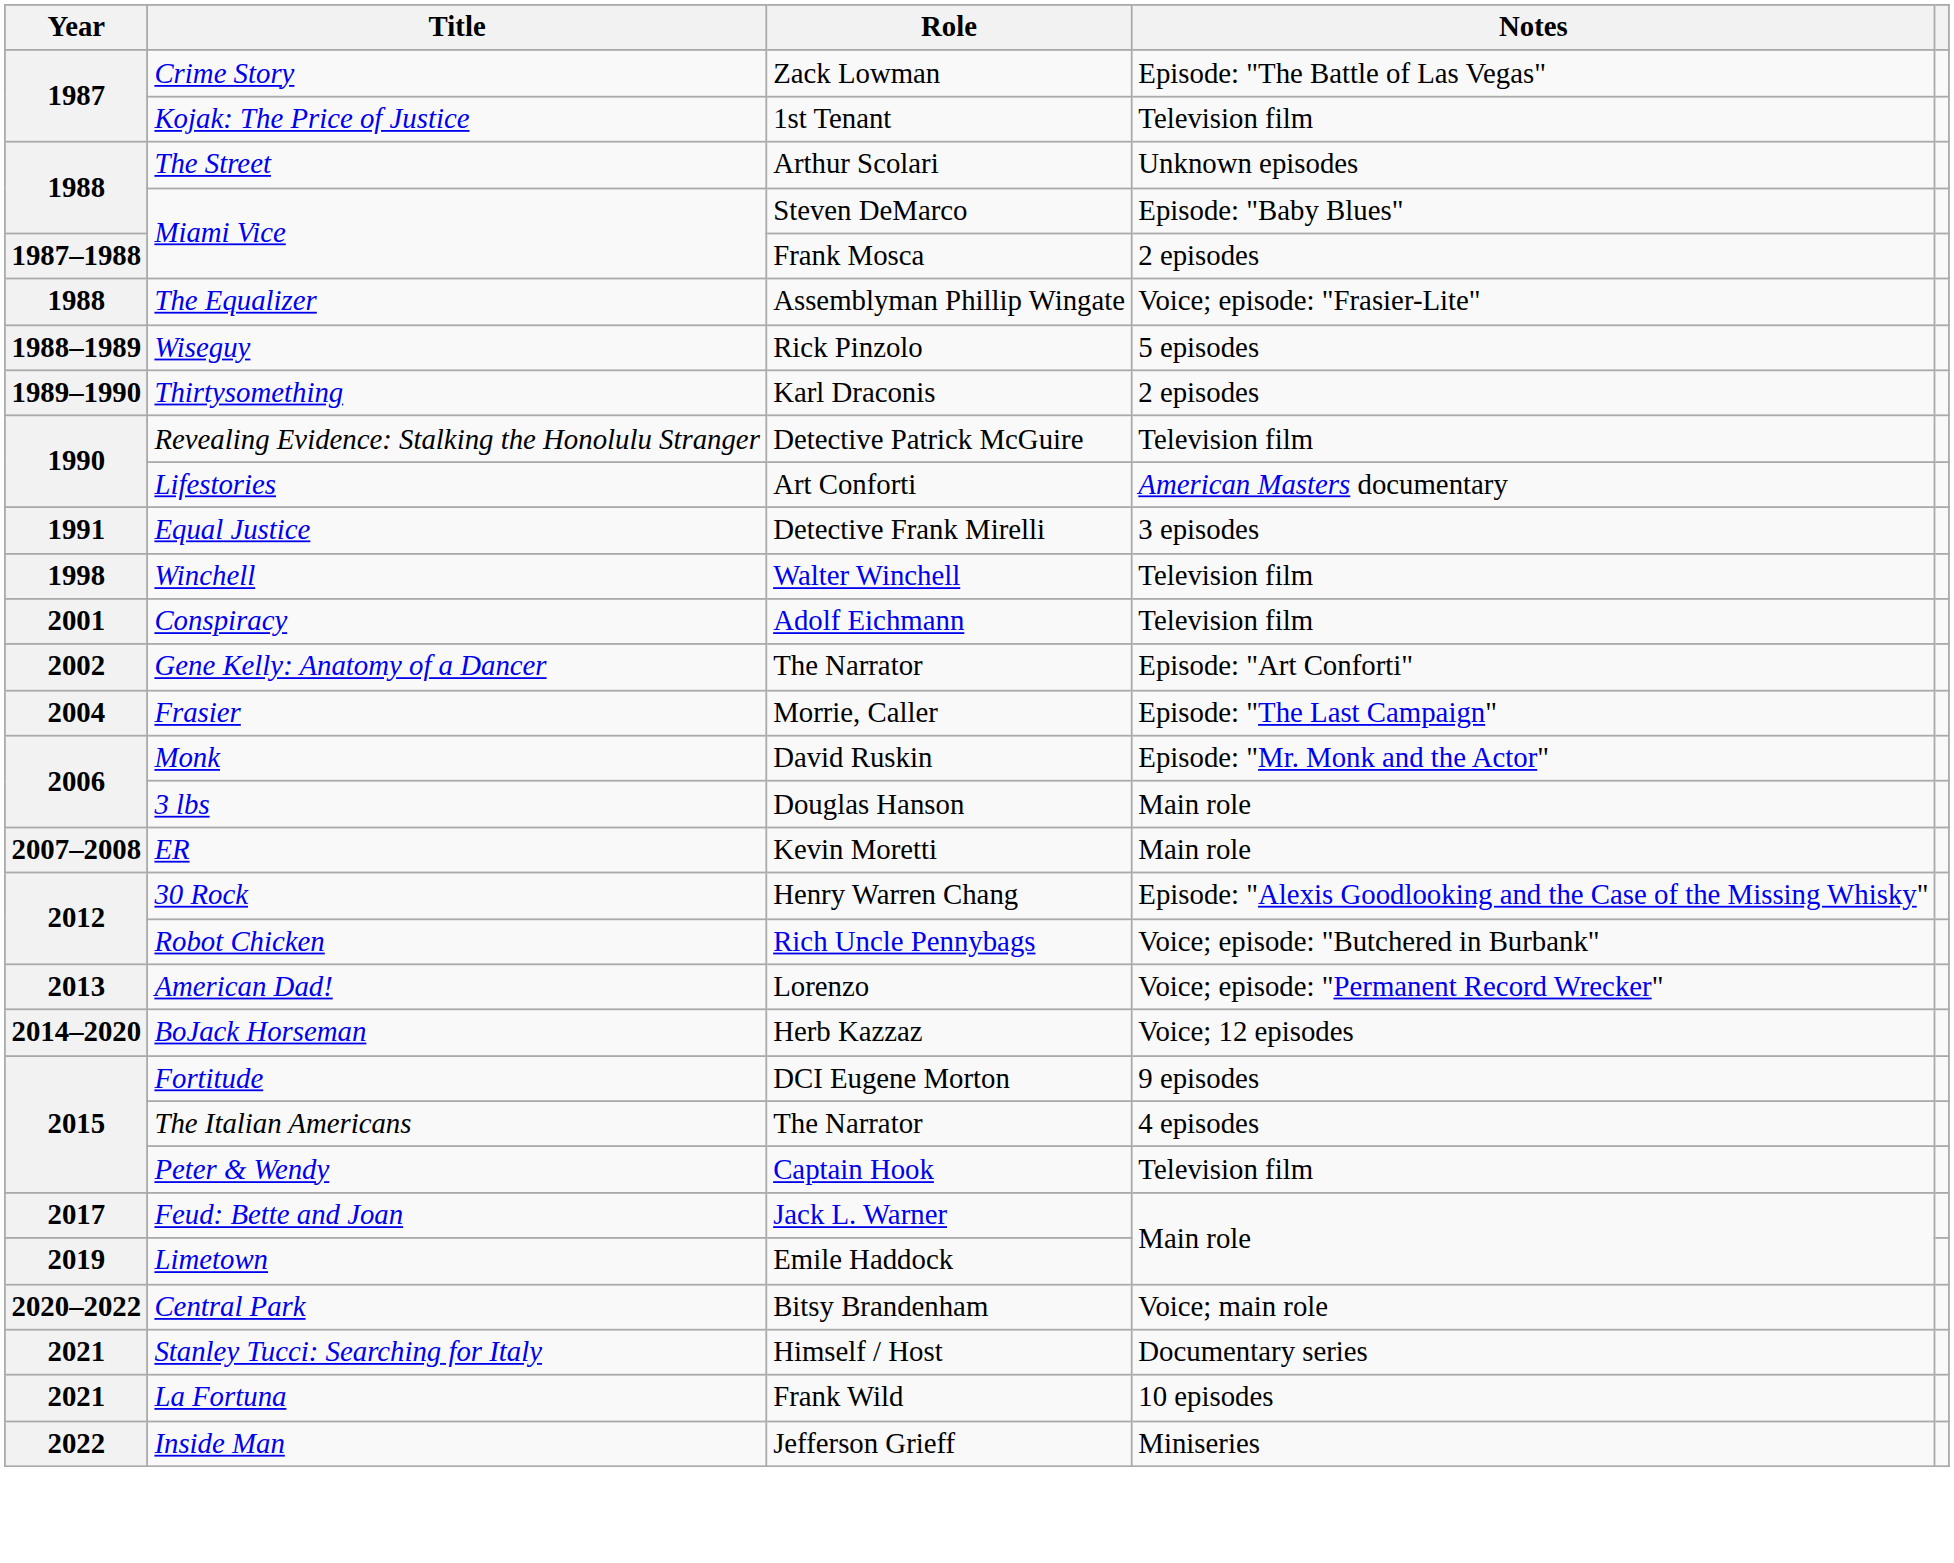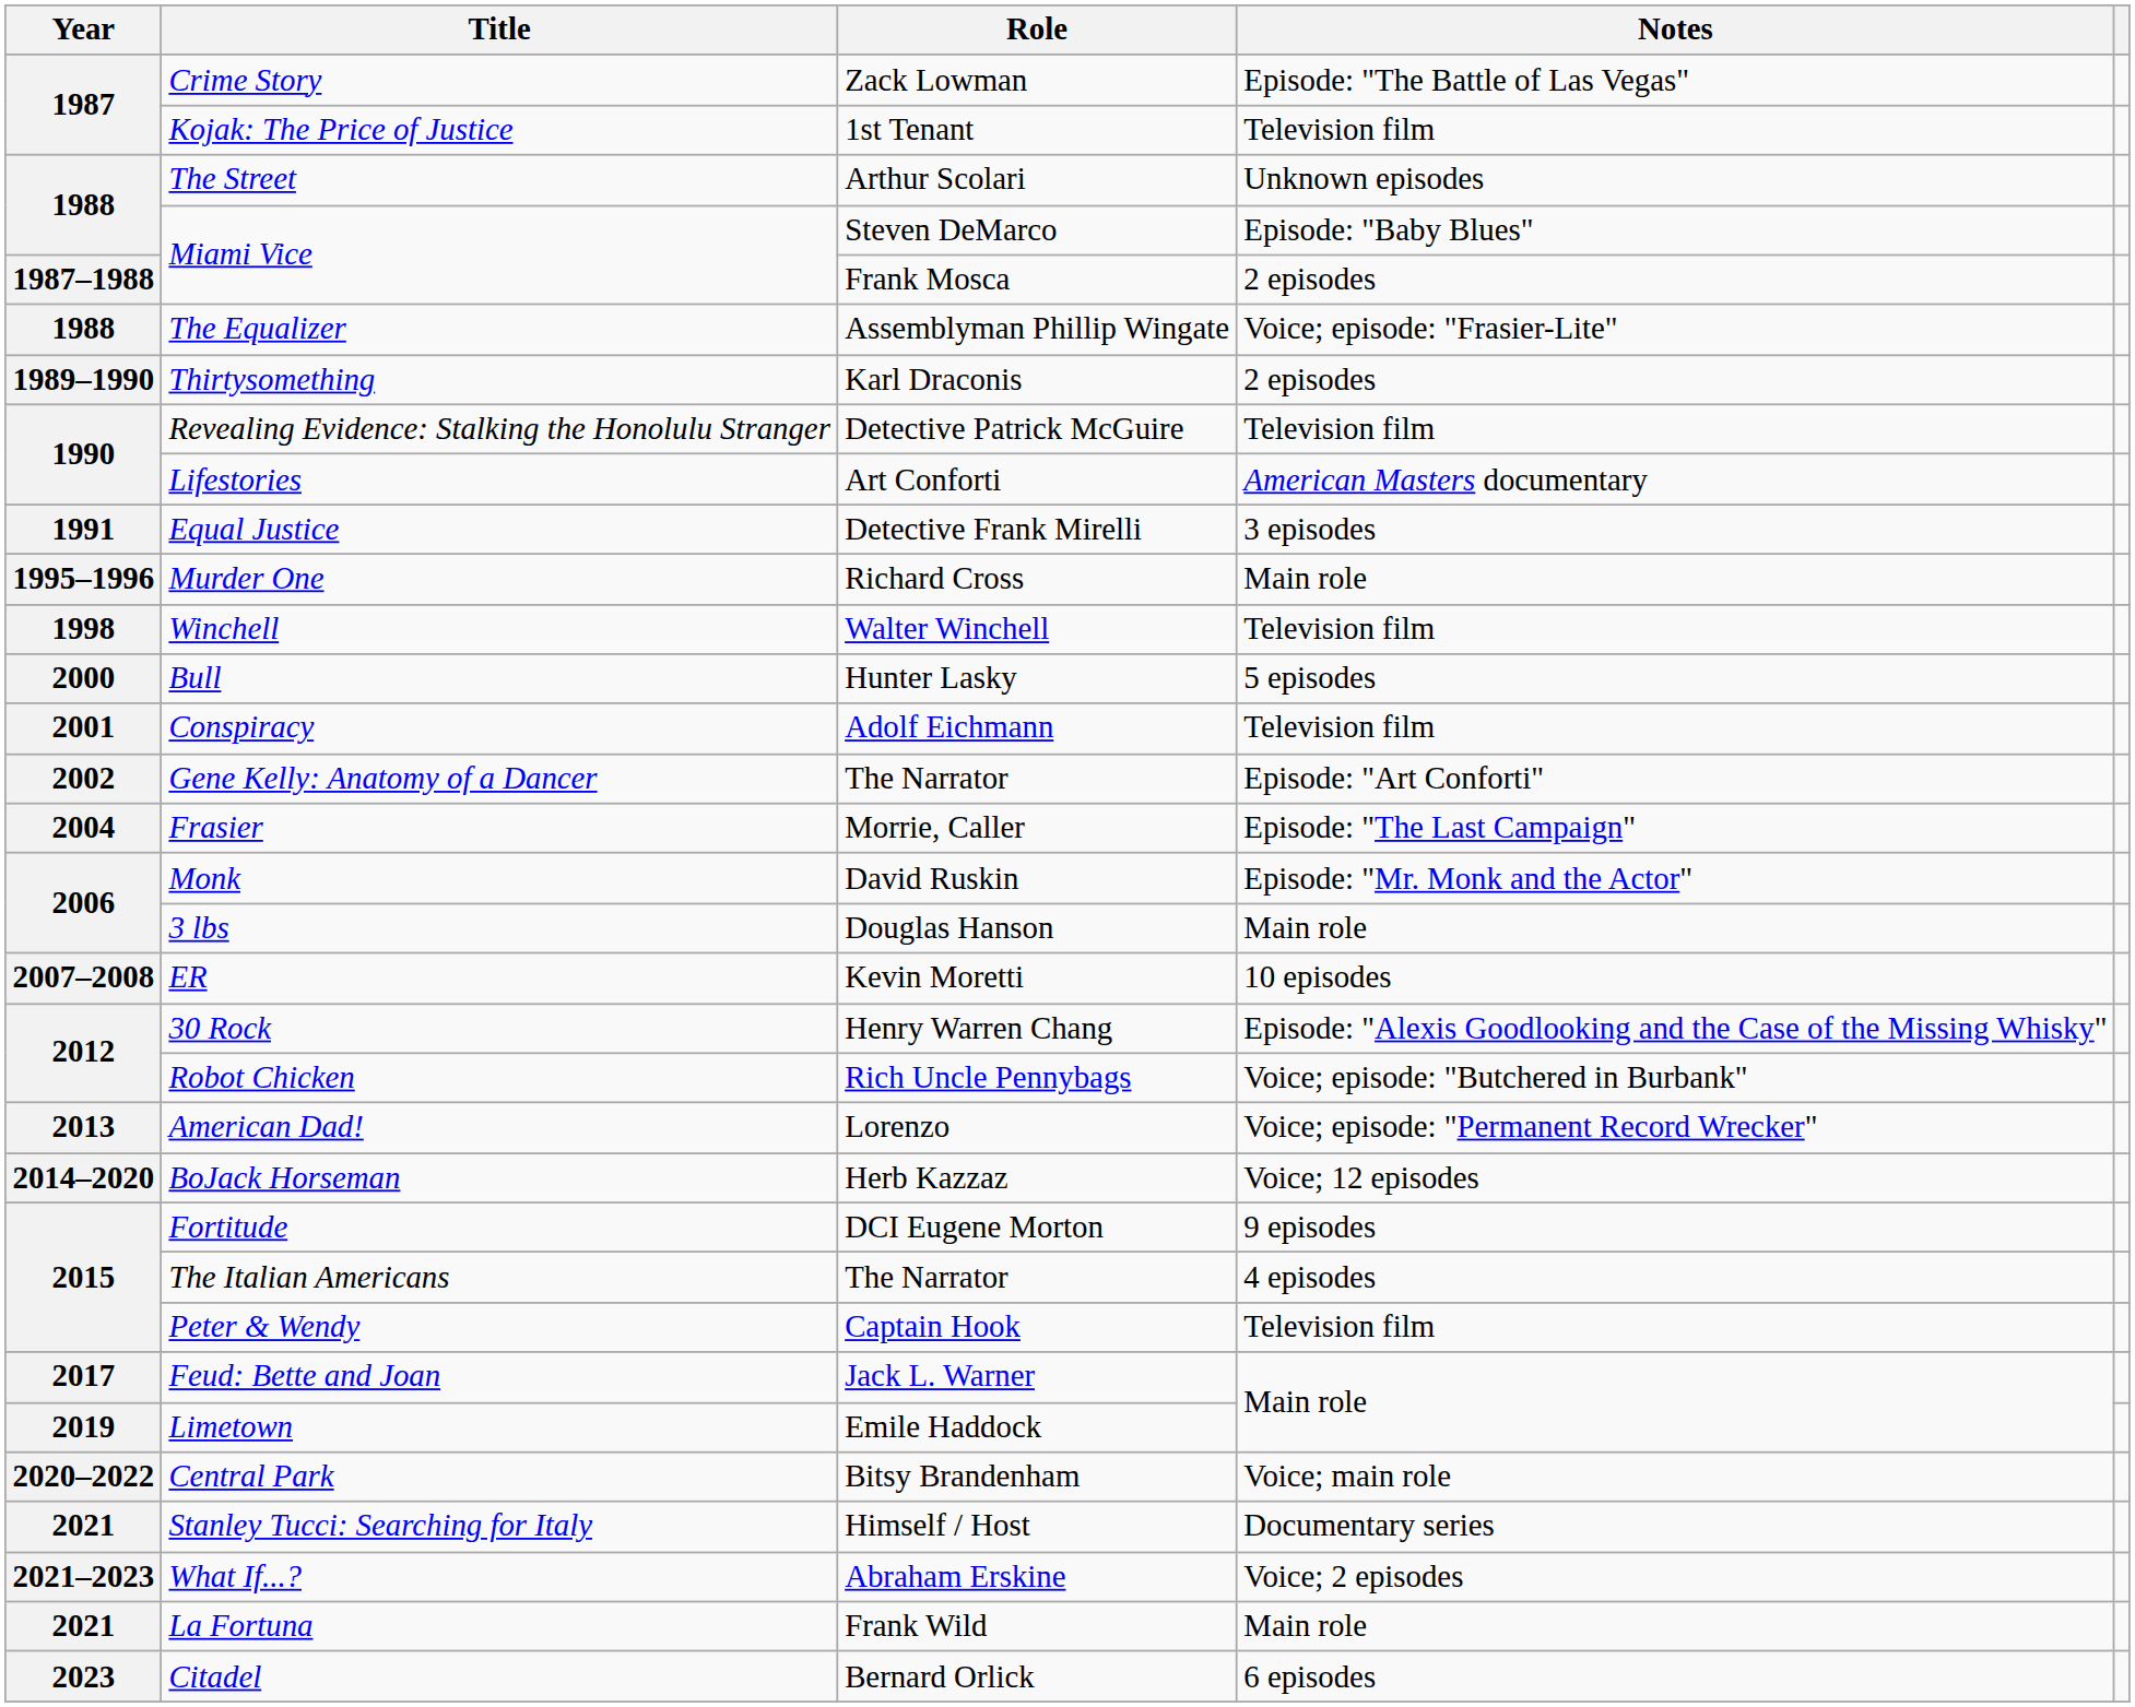 <table class="wikitable plainrowheaders sortable" style="margin-right: 0;">
 <tr>
 <th scope="col">Year</th>
 <th scope="col">Title</th>
 <th scope="col">Role</th>
 <th scope="col" class="unsortable">Notes</th>
 <th scope="col" class="unsortable"></th>
 </tr>
 <tr>
 <th rowspan="2" scope="row">1987</th>
 <td><em><a href='#'>Crime Story</a></em></td>
 <td>Zack Lowman</td>
 <td>Episode: "The Battle of Las Vegas"</td>
 <td></td>
 </tr>
 <tr>
 <td><em><a href='#'>Kojak: The Price of Justice</a></em></td>
 <td>1st Tenant</td>
 <td>Television film</td>
 <td></td>
 </tr>
 <tr>
 <th rowspan="2" scope="row">1988</th>
 <td><em><a href='#'>The Street</a></em></td>
 <td>Arthur Scolari</td>
 <td>Unknown episodes</td>
 <td></td>
 </tr>
 <tr>
 <td rowspan="2"><em><a href='#'>Miami Vice</a></em></td>
 <td>Steven DeMarco</td>
 <td>Episode: "Baby Blues"</td>
 <td></td>
 </tr>
 <tr>
 <th scope="row">1987–1988</th>
 <td>Frank Mosca</td>
 <td>2 episodes</td>
 <td></td>
 </tr>
 <tr>
 <th scope="row">1988</th>
 <td><em><a href='#'>The Equalizer</a></em></td>
 <td>Assemblyman Phillip Wingate</td>
 <td>Voice; episode: "Frasier-Lite"</td>
 <td></td>
 </tr>
 <tr>
-<th scope="row">1988–1989</th>
-<td><em><a href='#'>Wiseguy</a></em></td>
-<td>Rick Pinzolo</td>
-<td>5 episodes</td>
-<td></td>
-</tr>
-<tr>
 <th scope="row">1989–1990</th>
 <td><em><a href='#'>Thirtysomething</a></em></td>
 <td>Karl Draconis</td>
 <td>2 episodes</td>
 <td></td>
 </tr>
 <tr>
 <th rowspan="2" scope="row">1990</th>
 <td><em>Revealing Evidence: Stalking the Honolulu Stranger</em></td>
 <td>Detective Patrick McGuire</td>
 <td>Television film</td>
 <td></td>
 </tr>
 <tr>
 <td><em><a href='#'>Lifestories</a></em></td>
 <td>Art Conforti</td>
 <td><em><a href='#'>American Masters</a></em> documentary</td>
 <td></td>
 </tr>
 <tr>
 <th scope="row">1991</th>
 <td><em><a href='#'>Equal Justice</a></em></td>
 <td>Detective Frank Mirelli</td>
 <td>3 episodes</td>
 <td></td>
 </tr>
 <tr>
+<th scope="row">1995–1996</th>
+<td><em><a href='#'>Murder One</a></em></td>
+<td>Richard Cross</td>
+<td>Main role</td>
+<td></td>
+</tr>
+<tr>
 <th scope="row">1998</th>
 <td><em><a href='#'>Winchell</a></em></td>
 <td><a href='#'>Walter Winchell</a></td>
 <td>Television film</td>
+<td></td>
+</tr>
+<tr>
+<th scope="row">2000</th>
+<td><em><a href='#'>Bull</a></em></td>
+<td>Hunter Lasky</td>
+<td>5 episodes</td>
 <td></td>
 </tr>
 <tr>
 <th scope="row">2001</th>
 <td><em><a href='#'>Conspiracy</a></em></td>
 <td><a href='#'>Adolf Eichmann</a></td>
 <td>Television film</td>
 <td></td>
 </tr>
 <tr>
 <th scope="row">2002</th>
 <td><em><a href='#'>Gene Kelly: Anatomy of a Dancer</a></em></td>
 <td>The Narrator</td>
 <td>Episode: "Art Conforti"</td>
 <td></td>
 </tr>
 <tr>
 <th scope="row">2004</th>
 <td><em><a href='#'>Frasier</a></em></td>
 <td>Morrie, Caller</td>
 <td>Episode: "<a href='#'>The Last Campaign</a>"</td>
 <td></td>
 </tr>
 <tr>
 <th rowspan="2" scope="row">2006</th>
 <td><em><a href='#'>Monk</a></em></td>
 <td>David Ruskin</td>
 <td>Episode: "<a href='#'>Mr. Monk and the Actor</a>"</td>
 <td></td>
 </tr>
 <tr>
 <td><em><a href='#'>3 lbs</a></em></td>
 <td>Douglas Hanson</td>
 <td>Main role</td>
 <td></td>
 </tr>
 <tr>
 <th scope="row">2007–2008</th>
 <td><em><a href='#'>ER</a></em></td>
 <td>Kevin Moretti</td>
-<td>Main role</td>
+<td>10 episodes</td>
 <td></td>
 </tr>
 <tr>
 <th rowspan="2" scope="row">2012</th>
 <td><em><a href='#'>30 Rock</a></em></td>
 <td>Henry Warren Chang</td>
 <td>Episode: "<a href='#'>Alexis Goodlooking and the Case of the Missing Whisky</a>"</td>
 <td></td>
 </tr>
 <tr>
 <td><em><a href='#'>Robot Chicken</a></em></td>
 <td><a href='#'>Rich Uncle Pennybags</a></td>
 <td>Voice; episode: "Butchered in Burbank"</td>
 <td></td>
 </tr>
 <tr>
 <th scope="row">2013</th>
 <td><em><a href='#'>American Dad!</a></em></td>
 <td>Lorenzo</td>
 <td>Voice; episode: "<a href='#'>Permanent Record Wrecker</a>"</td>
 <td></td>
 </tr>
 <tr>
 <th scope="row">2014–2020</th>
 <td><em><a href='#'>BoJack Horseman</a></em></td>
 <td>Herb Kazzaz</td>
 <td>Voice; 12 episodes</td>
 <td></td>
 </tr>
 <tr>
 <th rowspan="3" scope="row">2015</th>
 <td><em><a href='#'>Fortitude</a></em></td>
 <td>DCI Eugene Morton</td>
 <td>9 episodes</td>
 <td></td>
 </tr>
 <tr>
 <td><em>The Italian Americans</em></td>
 <td>The Narrator</td>
 <td>4 episodes</td>
 <td></td>
 </tr>
 <tr>
 <td><em><a href='#'>Peter & Wendy</a></em></td>
 <td><a href='#'>Captain Hook</a></td>
 <td>Television film</td>
 <td></td>
 </tr>
 <tr>
 <th scope="row">2017</th>
 <td><em><a href='#'>Feud: Bette and Joan</a></em></td>
 <td><a href='#'>Jack L. Warner</a></td>
 <td rowspan="2">Main role</td>
 <td></td>
 </tr>
 <tr>
 <th scope="row">2019</th>
 <td><em><a href='#'>Limetown</a></em></td>
 <td>Emile Haddock</td>
 <td></td>
 </tr>
 <tr>
 <th scope="row">2020–2022</th>
 <td><em><a href='#'>Central Park</a></em></td>
 <td>Bitsy Brandenham</td>
 <td>Voice; main role</td>
 <td></td>
 </tr>
 <tr>
 <th scope="row">2021</th>
 <td><em><a href='#'>Stanley Tucci: Searching for Italy</a></em></td>
 <td>Himself / Host</td>
 <td>Documentary series</td>
 <td></td>
 </tr>
 <tr>
+<th scope="row">2021–2023</th>
+<td><em><a href='#'>What If...?</a></em></td>
+<td><a href='#'>Abraham Erskine</a></td>
+<td>Voice; 2 episodes</td>
+<td></td>
+</tr>
+<tr>
 <th scope="row">2021</th>
 <td><em><a href='#'>La Fortuna</a></em></td>
 <td>Frank Wild</td>
-<td>10 episodes</td>
+<td>Main role</td>
 <td></td>
 </tr>
 <tr>
-<th scope="row">2022</th>
-<td><em><a href='#'>Inside Man</a></em></td>
-<td>Jefferson Grieff</td>
-<td>Miniseries</td>
+<th scope="row">2023</th>
+<td><em><a href='#'>Citadel</a></em></td>
+<td>Bernard Orlick</td>
+<td>6 episodes</td>
 <td></td>
 </tr>
 <tr>
 </tr>
 </table>
